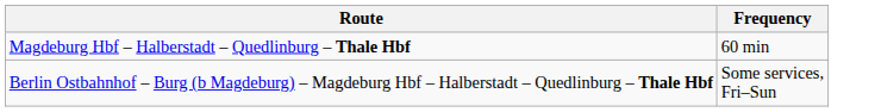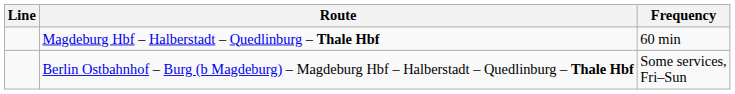 <table class="wikitable">
 <tr>
+<th>Line</th>
 <th>Route</th>
 <th>Frequency</th>
 </tr>
 <tr>
+<td></td>
 <td><a href='#'>Magdeburg Hbf</a> – <a href='#'>Halberstadt</a> – <a href='#'>Quedlinburg</a> – <strong>Thale Hbf</strong></td>
 <td>60 min</td>
 </tr>
 <tr>
+<td></td>
 <td><a href='#'>Berlin Ostbahnhof</a> – <a href='#'>Burg (b Magdeburg)</a> – Magdeburg Hbf – Halberstadt – Quedlinburg – <strong>Thale Hbf</strong></td>
 <td>Some services,<br>Fri–Sun</td>
 </tr>
 </table>
